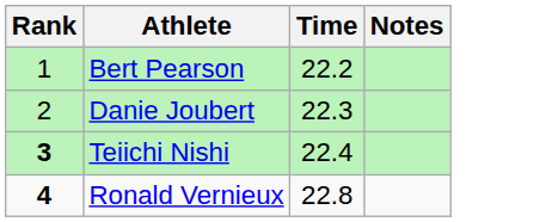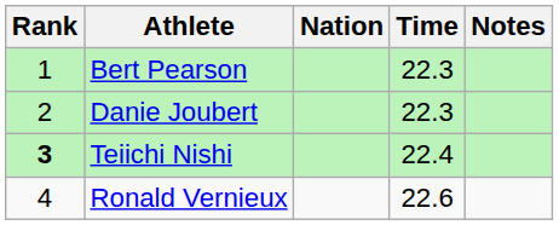 <table class="wikitable sortable" style="text-align:center">
 <tr>
 <th>Rank</th>
 <th>Athlete</th>
+<th>Nation</th>
 <th>Time</th>
 <th>Notes</th>
 </tr>
 <tr bgcolor=bbf3bb>
 <td>1</td>
 <td align=left><a href='#'>Bert Pearson</a></td>
-<td>22.2</td>
+<td align=left></td>
+<td>22.3</td>
 <td></td>
 </tr>
 <tr bgcolor=bbf3bb>
 <td>2</td>
 <td align=left><a href='#'>Danie Joubert</a></td>
+<td align=left></td>
 <td>22.3</td>
 <td></td>
 </tr>
 <tr bgcolor=bbf3bb>
 <td><strong>3</strong></td>
 <td align=left><a href='#'>Teiichi Nishi</a></td>
+<td align=left></td>
 <td>22.4</td>
 <td></td>
 </tr>
 <tr>
-<td><strong>4</strong></td>
+<td>4</td>
 <td align=left><a href='#'>Ronald Vernieux</a></td>
-<td>22.8</td>
+<td align=left></td>
+<td>22.6</td>
 <td></td>
 </tr>
 </table>
